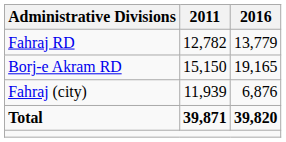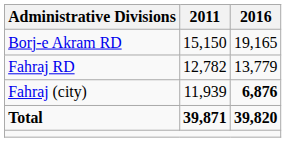 <table class="wikitable">
 <tr>
 <th>Administrative Divisions</th>
 <th>2011</th>
 <th>2016</th>
 </tr>
 <tr>
+<td><a href='#'>Borj-e Akram RD</a></td>
+<td style="text-align: right;">15,150</td>
+<td style="text-align: right;">19,165</td>
+</tr>
+<tr>
 <td><a href='#'>Fahraj RD</a></td>
 <td style="text-align: right;">12,782</td>
 <td style="text-align: right;">13,779</td>
 </tr>
 <tr>
-<td><a href='#'>Borj-e Akram RD</a></td>
-<td style="text-align: right;">15,150</td>
-<td style="text-align: right;">19,165</td>
-</tr>
-<tr>
 <td><a href='#'>Fahraj</a> (city)</td>
 <td style="text-align: right;">11,939</td>
-<td style="text-align: right;">6,876</td>
+<td style="text-align: right;"><strong>6,876</strong></td>
 </tr>
 <tr>
 <td><strong>Total</strong></td>
 <td style="text-align: right;"><strong>39,871</strong></td>
 <td style="text-align: right;"><strong>39,820</strong></td>
 </tr>
 <tr>
 <td colspan=3></td>
 </tr>
 </table>
